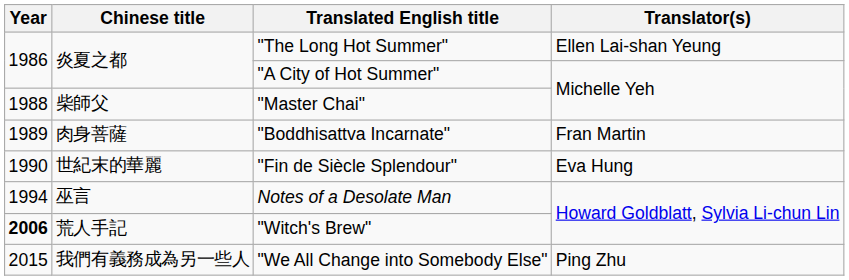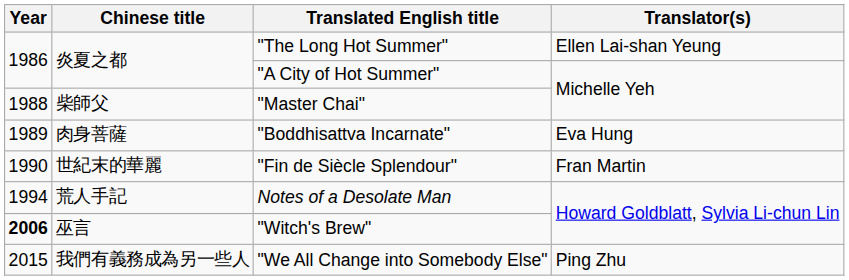 <table class="wikitable" style="height: 100px">
 <tr>
 <th>Year</th>
 <th>Chinese title</th>
 <th>Translated English title</th>
 <th>Translator(s)</th>
 </tr>
 <tr>
 <td rowspan=2>1986</td>
 <td rowspan=2>炎夏之都</td>
 <td>"The Long Hot Summer"</td>
 <td>Ellen Lai-shan Yeung</td>
 </tr>
 <tr>
 <td>"A City of Hot Summer"</td>
 <td rowspan=2>Michelle Yeh</td>
 </tr>
 <tr>
 <td>1988</td>
 <td>柴師父</td>
 <td>"Master Chai"</td>
 </tr>
 <tr>
 <td>1989</td>
 <td>肉身菩薩</td>
 <td>"Boddhisattva Incarnate"</td>
-<td>Fran Martin</td>
+<td>Eva Hung</td>
 </tr>
 <tr>
 <td>1990</td>
 <td>世紀末的華麗</td>
 <td>"Fin de Siècle Splendour"</td>
-<td>Eva Hung</td>
+<td>Fran Martin</td>
 </tr>
 <tr>
 <td>1994</td>
-<td>巫言</td>
+<td>荒人手記</td>
 <td><em>Notes of a Desolate Man</em></td>
 <td rowspan=2><a href='#'>Howard Goldblatt</a>, <a href='#'>Sylvia Li-chun Lin</a></td>
 </tr>
 <tr>
 <td><strong>2006</strong></td>
-<td>荒人手記</td>
+<td>巫言</td>
 <td>"Witch's Brew"</td>
 </tr>
 <tr>
 <td>2015</td>
 <td>我們有義務成為另一些人</td>
 <td>"We All Change into Somebody Else"</td>
 <td>Ping Zhu</td>
 </tr>
 </table>
